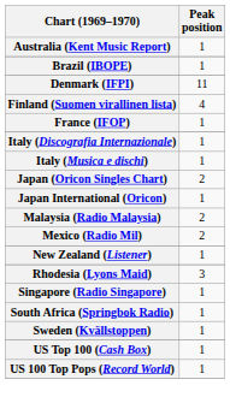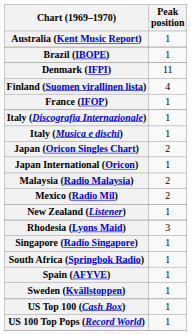 <table class="wikitable sortable plainrowheaders" style="text-align:center">
 <tr>
 <th scope="col">Chart (1969–1970)</th>
 <th scope="col">Peak<br>position</th>
 </tr>
 <tr>
 <th scope="row">Australia (<a href='#'>Kent Music Report</a>)</th>
 <td>1</td>
 </tr>
 <tr>
 </tr>
 <tr>
 </tr>
 <tr>
 </tr>
 <tr>
 <th scope="row">Brazil (<a href='#'>IBOPE</a>)</th>
 <td>1</td>
 </tr>
 <tr>
 </tr>
 <tr>
 <th scope="row">Denmark (<a href='#'>IFPI</a>)</th>
 <td>11</td>
 </tr>
 <tr>
 <th scope="row">Finland (<a href='#'>Suomen virallinen lista</a>)</th>
 <td>4</td>
 </tr>
 <tr>
 <th scope="row">France (<a href='#'>IFOP</a>)</th>
 <td>1</td>
 </tr>
 <tr>
 </tr>
 <tr>
 <th scope="row">Italy (<em><a href='#'>Discografia Internazionale</a></em>)</th>
 <td>1</td>
 </tr>
 <tr>
 <th scope="row">Italy (<em><a href='#'>Musica e dischi</a></em>)</th>
 <td>1</td>
 </tr>
 <tr>
 <th scope="row">Japan (<a href='#'>Oricon Singles Chart</a>)</th>
 <td>2</td>
 </tr>
 <tr>
 <th scope="row">Japan International (<a href='#'>Oricon</a>)</th>
 <td>1</td>
 </tr>
 <tr>
 <th scope="row">Malaysia (<a href='#'>Radio Malaysia</a>)</th>
 <td>2</td>
 </tr>
 <tr>
 <th scope="row">Mexico (<a href='#'>Radio Mil</a>)</th>
 <td>2</td>
 </tr>
 <tr>
 </tr>
 <tr>
 </tr>
 <tr>
 <th scope="row">New Zealand (<em><a href='#'>Listener</a></em>)</th>
 <td>1</td>
 </tr>
 <tr>
 </tr>
 <tr>
 <th scope="row">Rhodesia (<a href='#'>Lyons Maid</a>)</th>
 <td>3</td>
 </tr>
 <tr>
 <th scope="row">Singapore (<a href='#'>Radio Singapore</a>)</th>
 <td>1</td>
 </tr>
 <tr>
 <th scope="row">South Africa (<a href='#'>Springbok Radio</a>)</th>
 <td>1</td>
 </tr>
 <tr>
+<th scope="row">Spain (<a href='#'>AFYVE</a>)</th>
+<td>1</td>
+</tr>
+<tr>
 <th scope="row">Sweden (<a href='#'>Kvällstoppen</a>)</th>
 <td>1</td>
 </tr>
 <tr>
 </tr>
 <tr>
 </tr>
 <tr>
 </tr>
 <tr>
 <th scope="row">US Top 100 (<em><a href='#'>Cash Box</a></em>)</th>
 <td>1</td>
 </tr>
 <tr>
 <th scope="row">US 100 Top Pops (<em><a href='#'>Record World</a></em>)</th>
 <td>1</td>
 </tr>
 <tr>
 </tr>
 </table>
